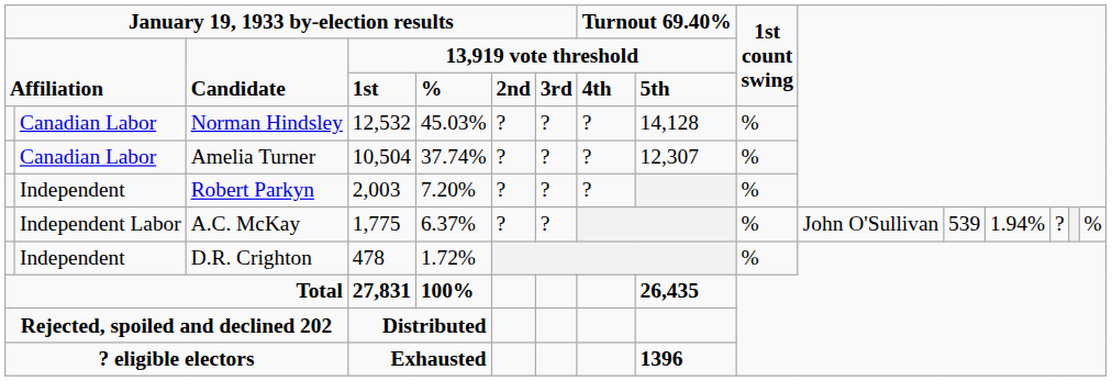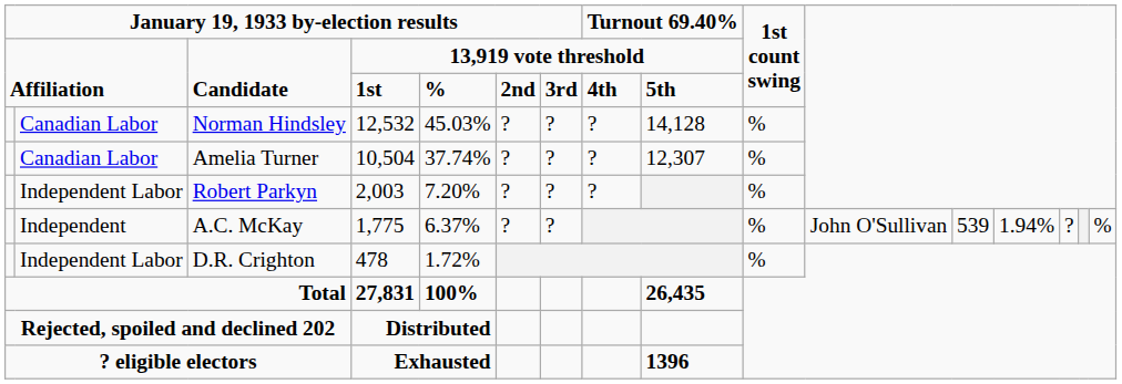 <table class="wikitable">
 <tr>
 <td colspan="7" align=center><strong>January 19, 1933 by-election results</strong></td>
 <td colspan="2" align="right"><span><strong>Turnout 69.40%</strong></span></td>
 <td align=center rowspan=3><strong>1st<br>count<br>swing</strong></td>
 </tr>
 <tr>
 <td valign="bottom" colspan="2" rowspan="2" align="left"><strong>Affiliation</strong></td>
 <td valign="bottom"  rowspan="2"><strong>Candidate</strong></td>
 <td colspan=6 align=center><strong>13,919 vote threshold</strong></td>
 </tr>
 <tr>
 <td><strong>1st</strong></td>
 <td><strong>%</strong></td>
 <td><strong>2nd</strong></td>
 <td><strong>3rd</strong></td>
 <td><strong>4th</strong></td>
 <td><strong>5th</strong></td>
 </tr>
 <tr>
 <td></td>
 <td><a href='#'>Canadian Labor</a></td>
 <td><a href='#'>Norman Hindsley</a></td>
 <td>12,532</td>
 <td>45.03%</td>
 <td>?</td>
 <td>?</td>
 <td>?</td>
 <td>14,128</td>
 <td>%</td>
 </tr>
 <tr>
 <td></td>
 <td><a href='#'>Canadian Labor</a></td>
 <td>Amelia Turner</td>
 <td>10,504</td>
 <td>37.74%</td>
 <td>?</td>
 <td>?</td>
 <td>?</td>
 <td>12,307</td>
 <td>%</td>
 </tr>
 <tr>
 <td></td>
-<td>Independent</td>
+<td>Independent Labor</td>
 <td><a href='#'>Robert Parkyn</a></td>
 <td>2,003</td>
 <td>7.20%</td>
 <td>?</td>
 <td>?</td>
 <td>?</td>
 <th></th>
 <td>%</td>
 </tr>
 <tr>
 <td></td>
-<td>Independent Labor</td>
+<td>Independent</td>
 <td>A.C. McKay</td>
 <td>1,775</td>
 <td>6.37%</td>
 <td>?</td>
 <td>?</td>
 <th colspan=2></th>
 <td>%<br></td>
 <td>John O'Sullivan</td>
 <td>539</td>
 <td>1.94%</td>
 <td>?</td>
 <th colspan=3></th>
 <td>%</td>
 </tr>
 <tr>
 <td></td>
-<td>Independent</td>
+<td>Independent Labor</td>
 <td>D.R. Crighton</td>
 <td>478</td>
 <td>1.72%</td>
 <th colspan=4></th>
 <td>%</td>
 </tr>
 <tr>
 <td colspan="3" align ="right"><strong>Total</strong></td>
 <td><strong>27,831</strong></td>
 <td><strong>100%</strong></td>
 <td></td>
 <td></td>
 <td></td>
 <td><strong>26,435</strong></td>
 </tr>
 <tr>
 <td colspan=3 align=center><strong>Rejected, spoiled and declined 202</strong></td>
 <td colspan=2 align=right><strong>Distributed</strong></td>
 <td></td>
 <td></td>
 <td></td>
 <td></td>
 </tr>
 <tr>
 <td colspan=3 align=center><strong>? eligible electors</strong></td>
 <td colspan=2 align=right><strong>Exhausted</strong></td>
 <td></td>
 <td></td>
 <td></td>
 <td><strong>1396</strong></td>
 </tr>
 </table>
